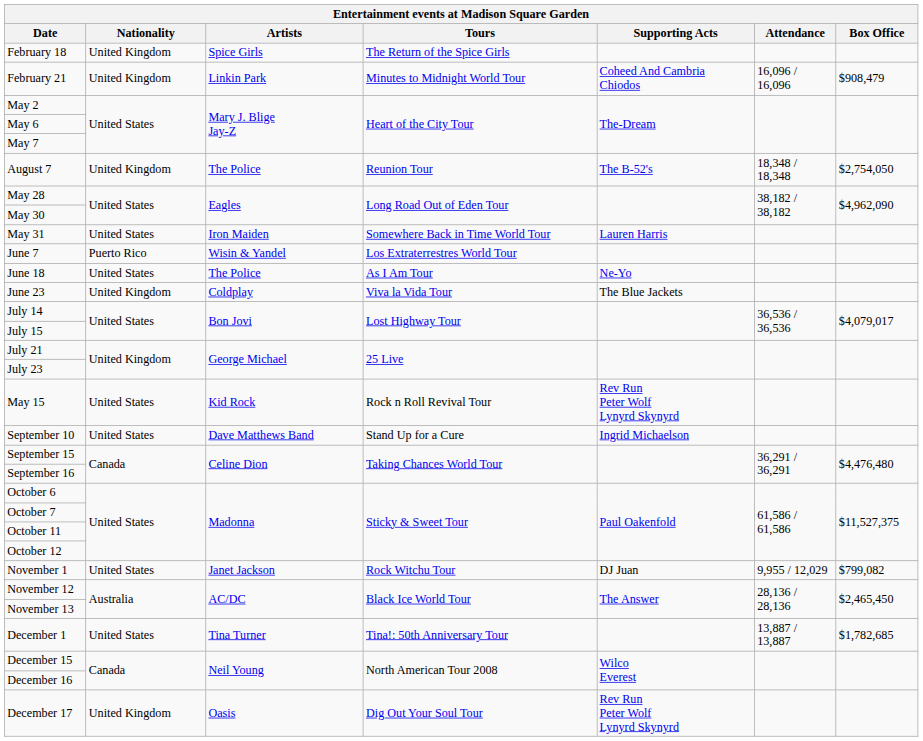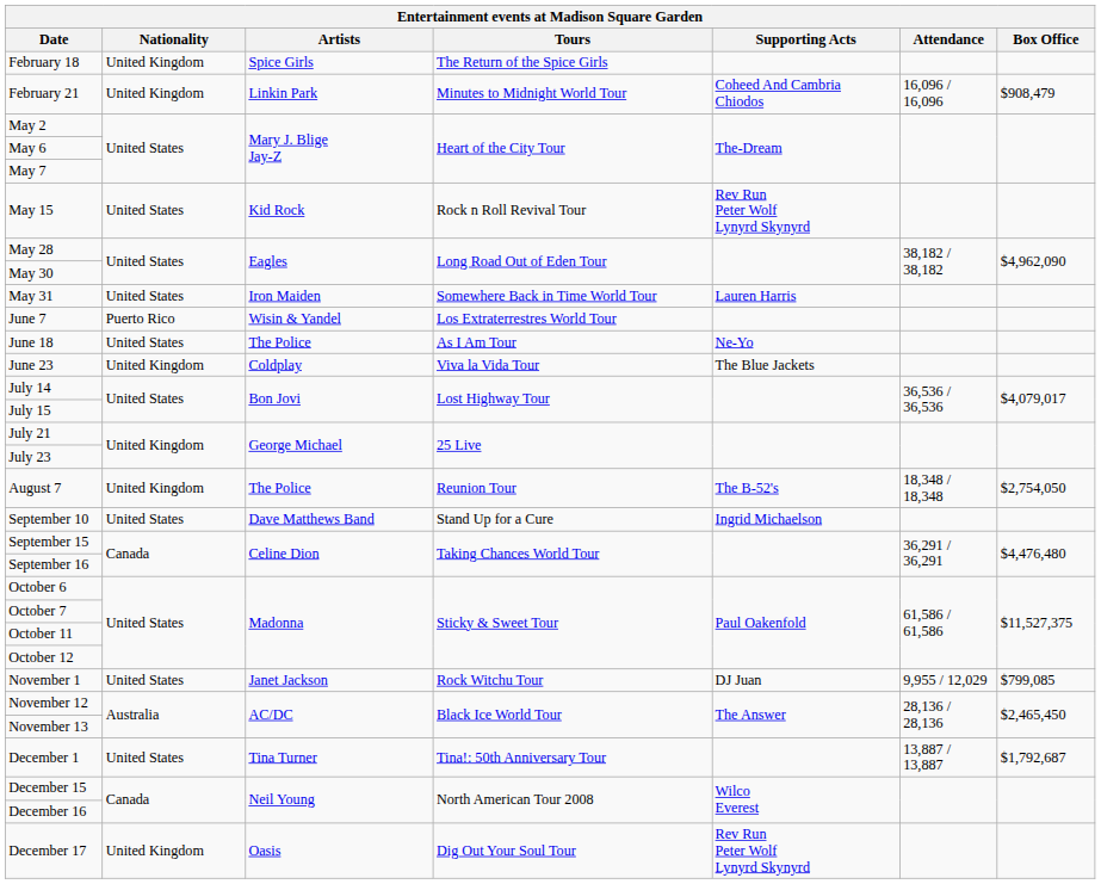 <table class="wikitable">
 <tr>
 <th colspan="7">Entertainment events at Madison Square Garden</th>
 </tr>
 <tr>
 <th width=100>Date</th>
 <th width=150>Nationality</th>
 <th width=200>Artists</th>
 <th width=300>Tours</th>
 <th width=200>Supporting Acts</th>
 <th width=100>Attendance</th>
 <th width=100>Box Office</th>
 </tr>
 <tr>
 <td>February 18</td>
 <td>United Kingdom</td>
 <td><a href='#'>Spice Girls</a></td>
 <td><a href='#'>The Return of the Spice Girls</a></td>
 <td></td>
 <td></td>
 <td></td>
 </tr>
 <tr>
 <td>February 21</td>
 <td>United Kingdom</td>
 <td><a href='#'>Linkin Park</a></td>
 <td><a href='#'>Minutes to Midnight World Tour</a></td>
 <td><a href='#'>Coheed And Cambria</a><br><a href='#'>Chiodos</a></td>
 <td>16,096 / 16,096</td>
 <td>$908,479</td>
 </tr>
 <tr>
 <td>May 2</td>
 <td rowspan=3>United States</td>
 <td rowspan=3><a href='#'>Mary J. Blige</a><br><a href='#'>Jay-Z</a></td>
 <td rowspan=3><a href='#'>Heart of the City Tour</a></td>
 <td rowspan=3><a href='#'>The-Dream</a></td>
 <td rowspan=3></td>
 <td rowspan=3></td>
 </tr>
 <tr>
 <td>May 6</td>
 </tr>
 <tr>
 <td>May 7</td>
 </tr>
 <tr>
-<td>August 7</td>
-<td>United Kingdom</td>
-<td><a href='#'>The Police</a></td>
-<td><a href='#'>Reunion Tour</a></td>
-<td><a href='#'>The B-52's</a></td>
-<td>18,348 / 18,348</td>
-<td>$2,754,050</td>
+<td>May 15</td>
+<td>United States</td>
+<td><a href='#'>Kid Rock</a></td>
+<td>Rock n Roll Revival Tour</td>
+<td><a href='#'>Rev Run</a><br><a href='#'>Peter Wolf</a><br><a href='#'>Lynyrd Skynyrd</a></td>
+<td></td>
+<td></td>
 </tr>
 <tr>
 <td>May 28</td>
 <td rowspan=2>United States</td>
 <td rowspan=2><a href='#'>Eagles</a></td>
 <td rowspan=2><a href='#'>Long Road Out of Eden Tour</a></td>
 <td rowspan=2></td>
 <td rowspan=2>38,182 / 38,182</td>
 <td rowspan=2>$4,962,090</td>
 </tr>
 <tr>
 <td>May 30</td>
 </tr>
 <tr>
 <td>May 31</td>
 <td>United States</td>
 <td><a href='#'>Iron Maiden</a></td>
 <td><a href='#'>Somewhere Back in Time World Tour</a></td>
 <td><a href='#'>Lauren Harris</a></td>
 <td></td>
 <td></td>
 </tr>
 <tr>
 <td>June 7</td>
 <td>Puerto Rico</td>
 <td><a href='#'>Wisin & Yandel</a></td>
 <td><a href='#'>Los Extraterrestres World Tour</a></td>
 <td></td>
 <td></td>
 </tr>
 <tr>
 <td>June 18</td>
 <td>United States</td>
 <td><a href='#'>The Police</a></td>
 <td><a href='#'>As I Am Tour</a></td>
 <td><a href='#'>Ne-Yo</a></td>
 <td></td>
 <td></td>
 </tr>
 <tr>
 <td>June 23</td>
 <td>United Kingdom</td>
 <td><a href='#'>Coldplay</a></td>
 <td><a href='#'>Viva la Vida Tour</a></td>
 <td>The Blue Jackets</td>
 <td></td>
 <td></td>
 </tr>
 <tr>
 <td>July 14</td>
 <td rowspan=2>United States</td>
 <td rowspan=2><a href='#'>Bon Jovi</a></td>
 <td rowspan=2><a href='#'>Lost Highway Tour</a></td>
 <td rowspan=2></td>
 <td rowspan=2>36,536 / 36,536</td>
 <td rowspan=2>$4,079,017</td>
 </tr>
 <tr>
 <td>July 15</td>
 </tr>
 <tr>
 <td>July 21</td>
 <td rowspan=2>United Kingdom</td>
 <td rowspan=2><a href='#'>George Michael</a></td>
 <td rowspan=2><a href='#'>25 Live</a></td>
 <td rowspan=2></td>
 <td rowspan=2></td>
 <td rowspan=2></td>
 </tr>
 <tr>
 <td>July 23</td>
 </tr>
 <tr>
-<td>May 15</td>
-<td>United States</td>
-<td><a href='#'>Kid Rock</a></td>
-<td>Rock n Roll Revival Tour</td>
-<td><a href='#'>Rev Run</a><br><a href='#'>Peter Wolf</a><br><a href='#'>Lynyrd Skynyrd</a></td>
-<td></td>
-<td></td>
+<td>August 7</td>
+<td>United Kingdom</td>
+<td><a href='#'>The Police</a></td>
+<td><a href='#'>Reunion Tour</a></td>
+<td><a href='#'>The B-52's</a></td>
+<td>18,348 / 18,348</td>
+<td>$2,754,050</td>
 </tr>
 <tr>
 <td>September 10</td>
 <td>United States</td>
 <td><a href='#'>Dave Matthews Band</a></td>
 <td>Stand Up for a Cure</td>
 <td><a href='#'>Ingrid Michaelson</a></td>
 <td></td>
 <td></td>
 </tr>
 <tr>
 <td>September 15</td>
 <td rowspan=2>Canada</td>
 <td rowspan=2><a href='#'>Celine Dion</a></td>
 <td rowspan=2><a href='#'>Taking Chances World Tour</a></td>
 <td rowspan=2></td>
 <td rowspan=2>36,291 / 36,291</td>
 <td rowspan=2>$4,476,480</td>
 </tr>
 <tr>
 <td>September 16</td>
 </tr>
 <tr>
 <td>October 6</td>
 <td rowspan=4>United States</td>
 <td rowspan=4><a href='#'>Madonna</a></td>
 <td rowspan=4><a href='#'>Sticky & Sweet Tour</a></td>
 <td rowspan=4><a href='#'>Paul Oakenfold</a></td>
 <td rowspan=4>61,586 / 61,586</td>
 <td rowspan=4>$11,527,375</td>
 </tr>
 <tr>
 <td>October 7</td>
 </tr>
 <tr>
 <td>October 11</td>
 </tr>
 <tr>
 <td>October 12</td>
 </tr>
 <tr>
 <td>November 1</td>
 <td>United States</td>
 <td><a href='#'>Janet Jackson</a></td>
 <td><a href='#'>Rock Witchu Tour</a></td>
 <td>DJ Juan</td>
 <td>9,955 / 12,029</td>
-<td>$799,082</td>
+<td>$799,085</td>
 </tr>
 <tr>
 <td>November 12</td>
 <td rowspan=2>Australia</td>
 <td rowspan=2><a href='#'>AC/DC</a></td>
 <td rowspan=2><a href='#'>Black Ice World Tour</a></td>
 <td rowspan=2><a href='#'>The Answer</a></td>
 <td rowspan=2>28,136 / 28,136</td>
 <td rowspan=2>$2,465,450</td>
 </tr>
 <tr>
 <td>November 13</td>
 </tr>
 <tr>
 <td>December 1</td>
 <td>United States</td>
 <td><a href='#'>Tina Turner</a></td>
 <td><a href='#'>Tina!: 50th Anniversary Tour</a></td>
 <td></td>
 <td>13,887 / 13,887</td>
-<td>$1,782,685</td>
+<td>$1,792,687</td>
 </tr>
 <tr>
 <td>December 15</td>
 <td rowspan=2>Canada</td>
 <td rowspan=2><a href='#'>Neil Young</a></td>
 <td rowspan=2>North American Tour 2008</td>
 <td rowspan=2><a href='#'>Wilco</a><br><a href='#'>Everest</a></td>
 <td rowspan=2></td>
 <td rowspan=2></td>
 </tr>
 <tr>
 <td>December 16</td>
 </tr>
 <tr>
 <td>December 17</td>
 <td>United Kingdom</td>
 <td><a href='#'>Oasis</a></td>
 <td><a href='#'>Dig Out Your Soul Tour</a></td>
 <td><a href='#'>Rev Run</a><br><a href='#'>Peter Wolf</a><br><a href='#'>Lynyrd Skynyrd</a></td>
 <td></td>
 <td></td>
 </tr>
 </table>
